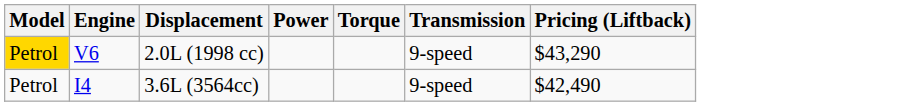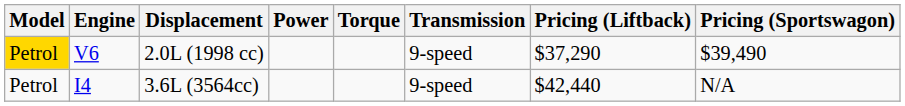 <table class="wikitable">
 <tr>
 <th>Model</th>
 <th>Engine</th>
 <th>Displacement</th>
 <th>Power</th>
 <th>Torque</th>
 <th>Transmission</th>
 <th>Pricing (Liftback)</th>
+<th>Pricing (Sportswagon)</th>
 </tr>
 <tr>
 <td style="background: gold;">Petrol</td>
 <td><a href='#'>V6</a></td>
 <td>2.0L (1998 cc)</td>
 <td></td>
 <td></td>
 <td>9-speed</td>
-<td>$43,290</td>
+<td>$37,290</td>
+<td>$39,490</td>
 </tr>
 <tr>
 <td>Petrol</td>
 <td><a href='#'>I4</a></td>
 <td>3.6L (3564cc)</td>
 <td></td>
 <td></td>
 <td>9-speed</td>
-<td>$42,490</td>
+<td>$42,440</td>
+<td>N/A</td>
 </tr>
 </table>
